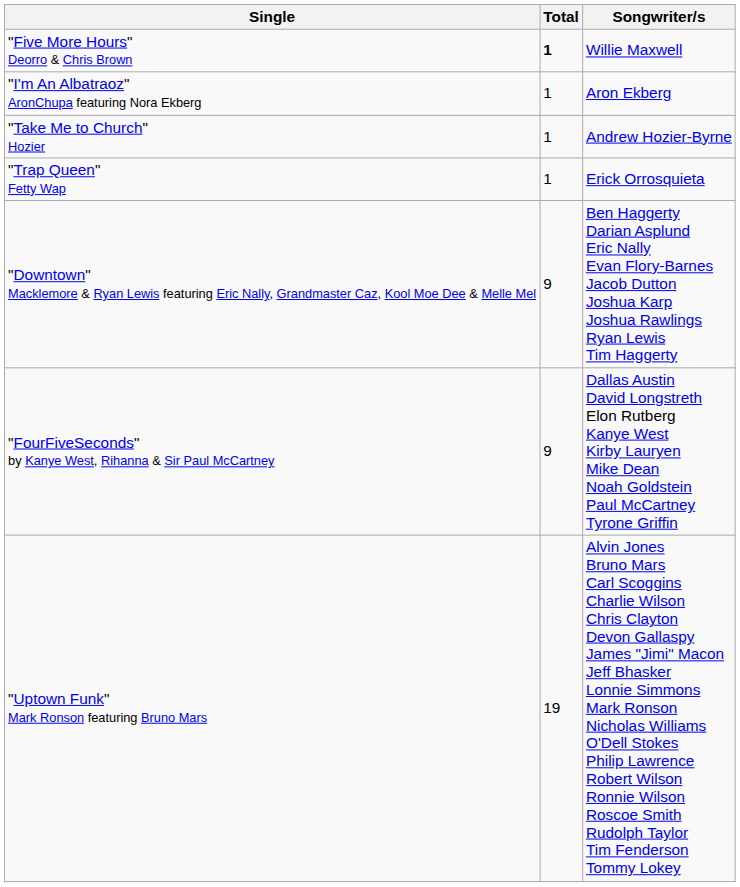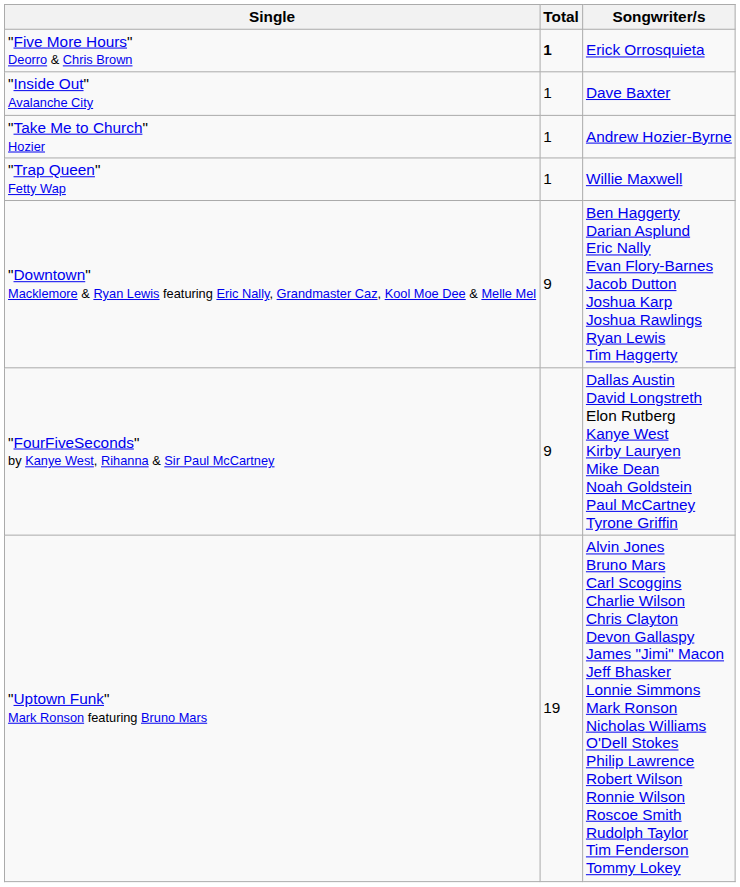 <table class="wikitable sortable" style="font-size:97%;">
 <tr>
 <th>Single</th>
 <th>Total</th>
 <th>Songwriter/s</th>
 </tr>
 <tr>
 <td>"<a href='#'>Five More Hours</a>"<br><small><a href='#'>Deorro</a> & <a href='#'>Chris Brown</a></small><br></td>
 <td><strong>1</strong></td>
-<td><a href='#'>Willie Maxwell</a></td>
+<td><a href='#'>Erick Orrosquieta</a></td>
 </tr>
 <tr>
-<td>"<a href='#'>I'm An Albatraoz</a>"<br><small><a href='#'>AronChupa</a> featuring Nora Ekberg<br></small></td>
+<td>"<a href='#'>Inside Out</a>"<small><br><a href='#'>Avalanche City</a><br></small></td>
 <td>1</td>
-<td><a href='#'>Aron Ekberg</a></td>
+<td><a href='#'>Dave Baxter</a></td>
 </tr>
 <tr>
 <td>"<a href='#'>Take Me to Church</a>"<small><br><a href='#'>Hozier</a><br></small></td>
 <td>1</td>
 <td><a href='#'>Andrew Hozier-Byrne</a></td>
 </tr>
 <tr>
 <td>"<a href='#'>Trap Queen</a>"<br><small><a href='#'>Fetty Wap</a><br></small></td>
 <td>1</td>
-<td><a href='#'>Erick Orrosquieta</a></td>
+<td><a href='#'>Willie Maxwell</a></td>
 </tr>
 <tr>
 <td>"<a href='#'>Downtown</a>"<br><small><a href='#'>Macklemore</a> & <a href='#'>Ryan Lewis</a> featuring <a href='#'>Eric Nally</a>, <a href='#'>Grandmaster Caz</a>, <a href='#'>Kool Moe Dee</a> & <a href='#'>Melle Mel</a><br></small></td>
 <td>9</td>
 <td><a href='#'>Ben Haggerty</a><br><a href='#'>Darian Asplund</a><br><a href='#'>Eric Nally</a><br><a href='#'>Evan Flory-Barnes</a><br><a href='#'>Jacob Dutton</a><br><a href='#'>Joshua Karp</a><br><a href='#'>Joshua Rawlings</a><br><a href='#'>Ryan Lewis</a><br><a href='#'>Tim Haggerty</a></td>
 </tr>
 <tr>
 <td>"<a href='#'>FourFiveSeconds</a>"<br><small>by <a href='#'>Kanye West</a>, <a href='#'>Rihanna</a> & <a href='#'>Sir Paul McCartney</a></small><br></td>
 <td>9</td>
 <td><a href='#'>Dallas Austin</a><br><a href='#'>David Longstreth</a><br>Elon Rutberg<br><a href='#'>Kanye West</a><br><a href='#'>Kirby Lauryen</a><br><a href='#'>Mike Dean</a><br><a href='#'>Noah Goldstein</a><br><a href='#'>Paul McCartney</a><br><a href='#'>Tyrone Griffin</a></td>
 </tr>
 <tr>
 <td>"<a href='#'>Uptown Funk</a>"<br><small><a href='#'>Mark Ronson</a> featuring <a href='#'>Bruno Mars</a><br></small></td>
 <td>19</td>
 <td><a href='#'>Alvin Jones</a><br><a href='#'>Bruno Mars</a><br><a href='#'>Carl Scoggins</a><br><a href='#'>Charlie Wilson</a><br><a href='#'>Chris Clayton</a><br><a href='#'>Devon Gallaspy</a><br><a href='#'>James "Jimi" Macon</a><br><a href='#'>Jeff Bhasker</a><br><a href='#'>Lonnie Simmons</a><br><a href='#'>Mark Ronson</a><br><a href='#'>Nicholas Williams</a><br><a href='#'>O'Dell Stokes</a><br><a href='#'>Philip Lawrence</a><br><a href='#'>Robert Wilson</a><br><a href='#'>Ronnie Wilson</a><br><a href='#'>Roscoe Smith</a><br><a href='#'>Rudolph Taylor</a><br><a href='#'>Tim Fenderson</a><br><a href='#'>Tommy Lokey</a></td>
 </tr>
 </table>
